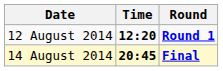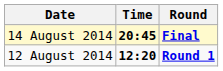 <table class="wikitable">
 <tr>
 <th>Date</th>
 <th>Time</th>
 <th>Round</th>
 </tr>
+<tr style=background:lemonchiffon>
+<td>14 August 2014</td>
+<td><strong>20:45</strong></td>
+<td><strong><a href='#'>Final</a></strong></td>
+</tr>
 <tr>
 <td>12 August 2014</td>
 <td><strong>12:20</strong></td>
 <td><strong><a href='#'>Round 1</a></strong></td>
 </tr>
-<tr style=background:lemonchiffon>
-<td>14 August 2014</td>
-<td><strong>20:45</strong></td>
-<td><strong><a href='#'>Final</a></strong></td>
-</tr>
 </table>
